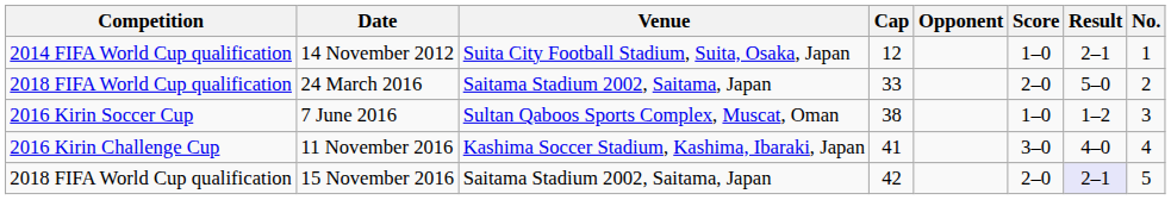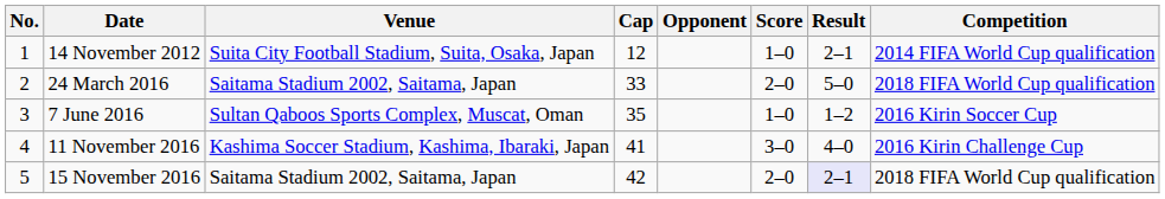 <table class="wikitable sortable">
 <tr>
-<th scope="col">Competition</th>
+<th scope="col">No.</th>
 <th scope="col" data-sort-type="date">Date</th>
 <th scope="col">Venue</th>
 <th scope="col">Cap</th>
 <th scope="col">Opponent</th>
 <th scope="col">Score</th>
 <th scope="col">Result</th>
-<th scope="col">No.</th>
+<th scope="col">Competition</th>
 </tr>
 <tr>
-<td><a href='#'>2014 FIFA World Cup qualification</a></td>
+<td align="center">1</td>
 <td>14 November 2012</td>
 <td><a href='#'>Suita City Football Stadium</a>, <a href='#'>Suita, Osaka</a>, Japan</td>
 <td align="center">12</td>
 <td></td>
 <td align="center">1–0</td>
 <td align="center">2–1</td>
-<td align="center">1</td>
+<td><a href='#'>2014 FIFA World Cup qualification</a></td>
 </tr>
 <tr>
-<td><a href='#'>2018 FIFA World Cup qualification</a></td>
+<td align="center">2</td>
 <td>24 March 2016</td>
 <td><a href='#'>Saitama Stadium 2002</a>, <a href='#'>Saitama</a>, Japan</td>
 <td align="center">33</td>
 <td></td>
 <td align="center">2–0</td>
 <td align="center">5–0</td>
-<td align="center">2</td>
+<td><a href='#'>2018 FIFA World Cup qualification</a></td>
 </tr>
 <tr>
-<td><a href='#'>2016 Kirin Soccer Cup</a></td>
+<td align="center">3</td>
 <td>7 June 2016</td>
 <td><a href='#'>Sultan Qaboos Sports Complex</a>, <a href='#'>Muscat</a>, Oman</td>
-<td align="center">38</td>
+<td align="center">35</td>
 <td></td>
 <td align="center">1–0</td>
 <td align="center">1–2</td>
-<td align="center">3</td>
+<td><a href='#'>2016 Kirin Soccer Cup</a></td>
 </tr>
 <tr>
-<td><a href='#'>2016 Kirin Challenge Cup</a></td>
+<td align="center">4</td>
 <td>11 November 2016</td>
 <td><a href='#'>Kashima Soccer Stadium</a>, <a href='#'>Kashima, Ibaraki</a>, Japan</td>
 <td align="center">41</td>
 <td></td>
 <td align="center">3–0</td>
 <td align="center">4–0</td>
-<td align="center">4</td>
+<td><a href='#'>2016 Kirin Challenge Cup</a></td>
 </tr>
 <tr>
-<td>2018 FIFA World Cup qualification</td>
+<td align="center">5</td>
 <td>15 November 2016</td>
 <td>Saitama Stadium 2002, Saitama, Japan</td>
 <td align="center">42</td>
 <td></td>
 <td align="center">2–0</td>
 <td align="center" style="background: lavender;">2–1</td>
-<td align="center">5</td>
+<td>2018 FIFA World Cup qualification</td>
 </tr>
 </table>
